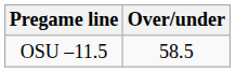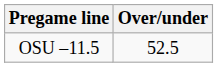 <table class="wikitable">
 <tr align="center">
 <th style=>Pregame line</th>
 <th style=>Over/under</th>
 </tr>
 <tr align="center">
 <td>OSU –11.5</td>
-<td>58.5</td>
+<td>52.5</td>
 </tr>
 </table>
